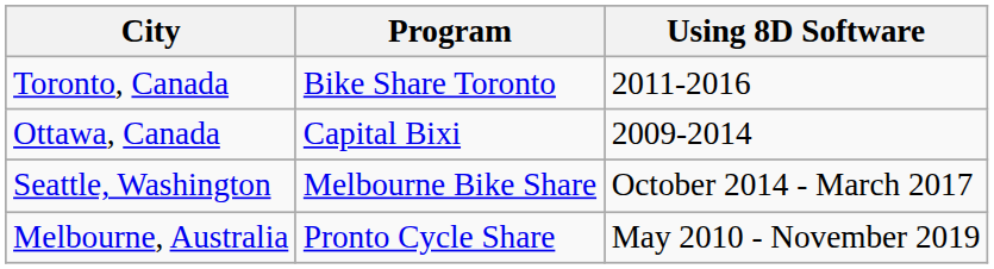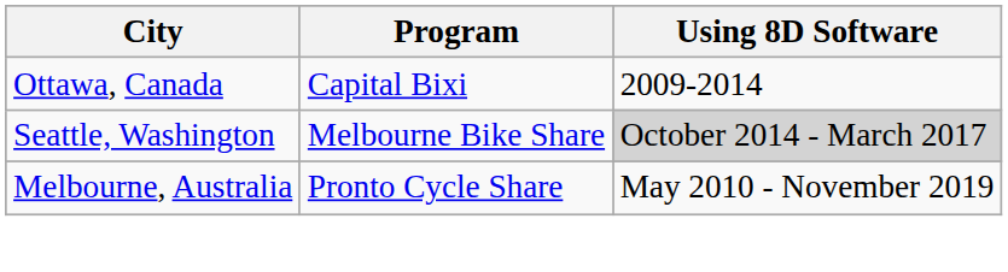 <table class="wikitable sortable" style="text-align: left">
 <tr>
 <th>City</th>
 <th>Program</th>
 <th>Using 8D Software</th>
-</tr>
-<tr>
-<td> <a href='#'>Toronto</a>, <a href='#'>Canada</a></td>
-<td><a href='#'>Bike Share Toronto</a></td>
-<td>2011-2016 </td>
 </tr>
 <tr>
 <td> <a href='#'>Ottawa</a>, <a href='#'>Canada</a></td>
 <td><a href='#'>Capital Bixi</a></td>
 <td>2009-2014 </td>
 </tr>
 <tr>
 <td> <a href='#'>Seattle, Washington</a></td>
 <td><a href='#'>Melbourne Bike Share</a></td>
-<td>October 2014 - March 2017 </td>
+<td style="background: lightgrey;">October 2014 - March 2017 </td>
 </tr>
 <tr>
 <td> <a href='#'>Melbourne</a>, <a href='#'>Australia</a></td>
 <td><a href='#'>Pronto Cycle Share</a></td>
 <td>May 2010  - November 2019 </td>
 </tr>
 </table>
